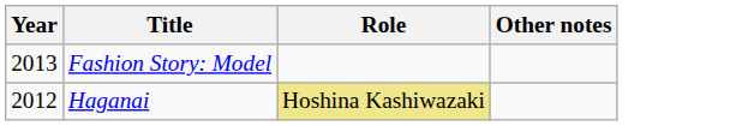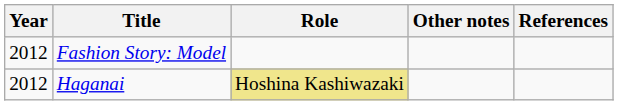 <table class="wikitable" style="font-size: 90%;">
 <tr>
 <th>Year</th>
 <th>Title</th>
 <th>Role</th>
 <th>Other notes</th>
+<th>References</th>
 </tr>
 <tr>
-<td>2013</td>
+<td>2012</td>
 <td><em><a href='#'>Fashion Story: Model</a></em></td>
+<td></td>
 <td></td>
 <td></td>
 </tr>
 <tr>
 <td>2012</td>
 <td><em><a href='#'>Haganai</a></em></td>
 <td style="background: khaki;">Hoshina Kashiwazaki</td>
 <td></td>
+<td></td>
 </tr>
 </table>
